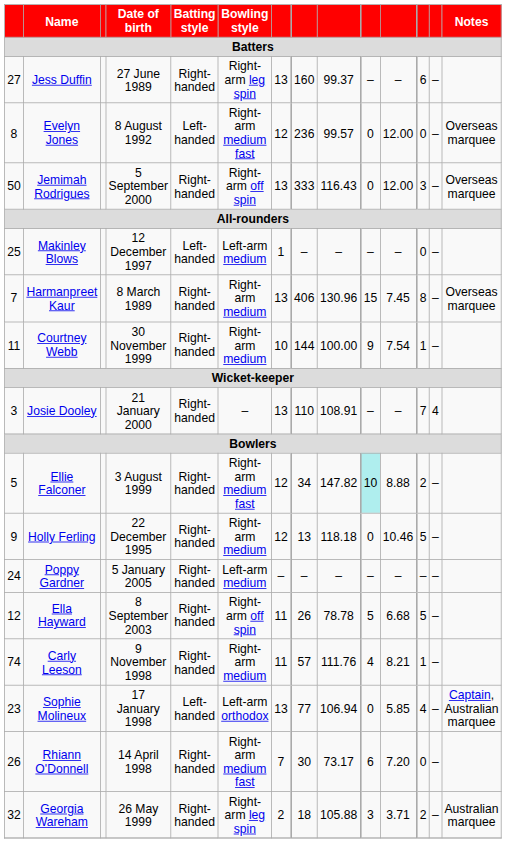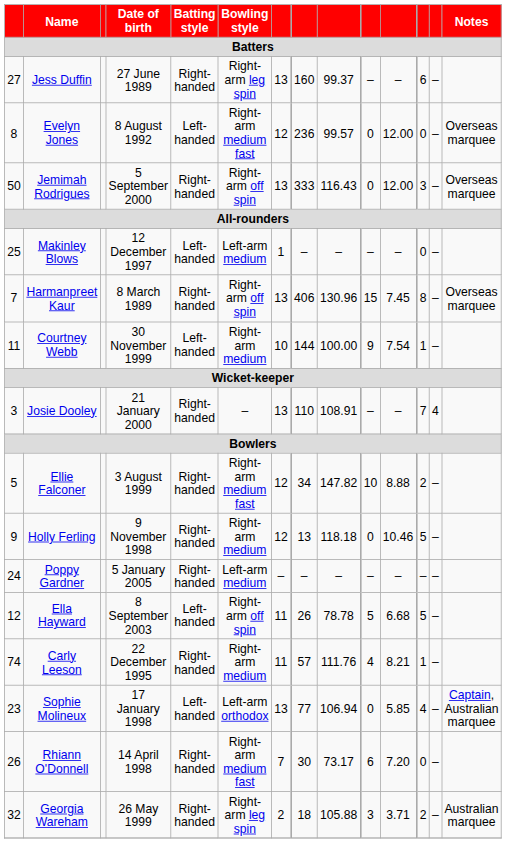 <table class="wikitable" style="font-size:95%;" width="auto">
 <tr>
 <th style="background:red; color:white; text-align:center;"></th>
 <th style="background:red; color:white; text-align:center;">Name</th>
 <th style="background:red; color:white; text-align:center;"></th>
 <th style="background:red; color:white; text-align:center;">Date of birth</th>
 <th style="background:red; color:white; text-align:center;">Batting style</th>
 <th style="background:red; color:white; text-align:center;">Bowling style</th>
 <th style="background:red; color:white; text-align:center;"></th>
 <th style="background:red; color:white; border-left-width: 2px; text-align:center;"></th>
 <th style="background:red; color:white; text-align:center;"></th>
 <th style="background:red; color:white; border-left-width: 2px; text-align:center;"></th>
 <th style="background:red; color:white; text-align:center;"></th>
 <th style="background:red; color:white; border-left-width: 2px; text-align:center;"></th>
 <th style="background:red; color:white; text-align:center;"></th>
 <th style="background:red; color:white; text-align:center;">Notes</th>
 </tr>
 <tr>
 <th colspan="14" style="background: #DCDCDC; text-align:center;">Batters</th>
 </tr>
 <tr align="center">
 <td>27</td>
 <td><a href='#'>Jess Duffin</a></td>
 <td></td>
 <td>27 June 1989</td>
 <td>Right-handed</td>
 <td>Right-arm <a href='#'>leg spin</a></td>
 <td>13</td>
 <td style="border-left-width: 2px">160</td>
 <td>99.37</td>
 <td style="border-left-width: 2px">–</td>
 <td>–</td>
 <td style="border-left-width: 2px">6</td>
 <td>–</td>
 <td></td>
 </tr>
 <tr align="center">
 <td>8</td>
 <td><a href='#'>Evelyn Jones</a></td>
 <td></td>
 <td>8 August 1992</td>
 <td>Left-handed</td>
 <td>Right-arm <a href='#'>medium fast</a></td>
 <td>12</td>
 <td style="border-left-width: 2px">236</td>
 <td>99.57</td>
 <td style="border-left-width: 2px">0</td>
 <td>12.00</td>
 <td style="border-left-width: 2px">0</td>
 <td>–</td>
 <td>Overseas marquee</td>
 </tr>
 <tr align="center">
 <td>50</td>
 <td><a href='#'>Jemimah Rodrigues</a></td>
 <td></td>
 <td>5 September 2000</td>
 <td>Right-handed</td>
 <td>Right-arm <a href='#'>off spin</a></td>
 <td>13</td>
 <td style="border-left-width: 2px">333</td>
 <td>116.43</td>
 <td style="border-left-width: 2px">0</td>
 <td>12.00</td>
 <td style="border-left-width: 2px">3</td>
 <td>–</td>
 <td>Overseas marquee</td>
 </tr>
 <tr>
 <th colspan="14" style="background: #DCDCDC; text-align:center;">All-rounders</th>
 </tr>
 <tr align="center">
 <td>25</td>
 <td><a href='#'>Makinley Blows</a></td>
 <td></td>
 <td>12 December 1997</td>
 <td>Left-handed</td>
 <td>Left-arm <a href='#'>medium</a></td>
 <td>1</td>
 <td style="border-left-width: 2px">–</td>
 <td>–</td>
 <td style="border-left-width: 2px">–</td>
 <td>–</td>
 <td style="border-left-width: 2px">0</td>
 <td>–</td>
 <td></td>
 </tr>
 <tr align="center">
 <td>7</td>
 <td><a href='#'>Harmanpreet Kaur</a></td>
 <td></td>
 <td>8 March 1989</td>
 <td>Right-handed</td>
-<td>Right-arm <a href='#'>medium</a></td>
+<td>Right-arm <a href='#'>off spin</a></td>
 <td>13</td>
 <td style="border-left-width: 2px">406</td>
 <td>130.96</td>
 <td style="border-left-width: 2px">15</td>
 <td>7.45</td>
 <td style="border-left-width: 2px">8</td>
 <td>–</td>
 <td>Overseas marquee</td>
 </tr>
 <tr align="center">
 <td>11</td>
 <td><a href='#'>Courtney Webb</a></td>
 <td></td>
 <td>30 November 1999</td>
-<td>Right-handed</td>
+<td>Left-handed</td>
 <td>Right-arm <a href='#'>medium</a></td>
 <td>10</td>
 <td style="border-left-width: 2px">144</td>
 <td>100.00</td>
 <td style="border-left-width: 2px">9</td>
 <td>7.54</td>
 <td style="border-left-width: 2px">1</td>
 <td>–</td>
 <td></td>
 </tr>
 <tr>
 <th colspan="14" style="background: #DCDCDC; text-align:center;">Wicket-keeper</th>
 </tr>
 <tr align="center">
 <td>3</td>
 <td><a href='#'>Josie Dooley</a></td>
 <td></td>
 <td>21 January 2000</td>
 <td>Right-handed</td>
 <td>–</td>
 <td>13</td>
 <td style="border-left-width: 2px">110</td>
 <td>108.91</td>
 <td style="border-left-width: 2px">–</td>
 <td>–</td>
 <td style="border-left-width: 2px">7</td>
 <td>4</td>
 <td></td>
 </tr>
 <tr>
 <th colspan="14" style="background: #DCDCDC; text-align:center;">Bowlers</th>
 </tr>
 <tr align="center">
 <td>5</td>
 <td><a href='#'>Ellie Falconer</a></td>
 <td></td>
 <td>3 August 1999</td>
 <td>Right-handed</td>
 <td>Right-arm <a href='#'>medium fast</a></td>
 <td>12</td>
 <td style="border-left-width: 2px">34</td>
 <td>147.82</td>
-<td style="background: paleturquoise; border-left-width: 2px">10</td>
+<td style="border-left-width: 2px">10</td>
 <td>8.88</td>
 <td style="border-left-width: 2px">2</td>
 <td>–</td>
 <td></td>
 </tr>
 <tr align="center">
 <td>9</td>
 <td><a href='#'>Holly Ferling</a></td>
 <td></td>
-<td>22 December 1995</td>
+<td>9 November 1998</td>
 <td>Right-handed</td>
 <td>Right-arm <a href='#'>medium</a></td>
 <td>12</td>
 <td style="border-left-width: 2px">13</td>
 <td>118.18</td>
 <td style="border-left-width: 2px">0</td>
 <td>10.46</td>
 <td style="border-left-width: 2px">5</td>
 <td>–</td>
 <td></td>
 </tr>
 <tr align="center">
 <td>24</td>
 <td><a href='#'>Poppy Gardner</a></td>
 <td></td>
 <td>5 January 2005</td>
 <td>Right-handed</td>
 <td>Left-arm <a href='#'>medium</a></td>
 <td>–</td>
 <td style="border-left-width: 2px">–</td>
 <td>–</td>
 <td style="border-left-width: 2px">–</td>
 <td>–</td>
 <td style="border-left-width: 2px">–</td>
 <td>–</td>
 <td></td>
 </tr>
 <tr align="center">
 <td>12</td>
 <td><a href='#'>Ella Hayward</a></td>
 <td></td>
 <td>8 September 2003</td>
-<td>Right-handed</td>
+<td>Left-handed</td>
 <td>Right-arm <a href='#'>off spin</a></td>
 <td>11</td>
 <td style="border-left-width: 2px">26</td>
 <td>78.78</td>
 <td style="border-left-width: 2px">5</td>
 <td>6.68</td>
 <td style="border-left-width: 2px">5</td>
 <td>–</td>
 <td></td>
 </tr>
 <tr align="center">
 <td>74</td>
 <td><a href='#'>Carly Leeson</a></td>
 <td></td>
-<td>9 November 1998</td>
+<td>22 December 1995</td>
 <td>Right-handed</td>
 <td>Right-arm <a href='#'>medium</a></td>
 <td>11</td>
 <td style="border-left-width: 2px">57</td>
 <td>111.76</td>
 <td style="border-left-width: 2px">4</td>
 <td>8.21</td>
 <td style="border-left-width: 2px">1</td>
 <td>–</td>
 <td></td>
 </tr>
 <tr align="center">
 <td>23</td>
 <td><a href='#'>Sophie Molineux</a></td>
 <td></td>
 <td>17 January 1998</td>
 <td>Left-handed</td>
 <td>Left-arm <a href='#'>orthodox</a></td>
 <td>13</td>
 <td style="border-left-width: 2px">77</td>
 <td>106.94</td>
 <td style="border-left-width: 2px">0</td>
 <td>5.85</td>
 <td style="border-left-width: 2px">4</td>
 <td>–</td>
 <td><a href='#'>Captain</a>, Australian marquee</td>
 </tr>
 <tr align="center">
 <td>26</td>
 <td><a href='#'>Rhiann O'Donnell</a></td>
 <td></td>
 <td>14 April 1998</td>
 <td>Right-handed</td>
 <td>Right-arm <a href='#'>medium fast</a></td>
 <td>7</td>
 <td style="border-left-width: 2px">30</td>
 <td>73.17</td>
 <td style="border-left-width: 2px">6</td>
 <td>7.20</td>
 <td style="border-left-width: 2px">0</td>
 <td>–</td>
 <td></td>
 </tr>
 <tr align="center">
 <td>32</td>
 <td><a href='#'>Georgia Wareham</a></td>
 <td></td>
 <td>26 May 1999</td>
 <td>Right-handed</td>
 <td>Right-arm <a href='#'>leg spin</a></td>
 <td>2</td>
 <td style="border-left-width: 2px">18</td>
 <td>105.88</td>
 <td style="border-left-width: 2px">3</td>
 <td>3.71</td>
 <td style="border-left-width: 2px">2</td>
 <td>–</td>
 <td>Australian marquee</td>
 </tr>
 <tr>
 </tr>
 </table>
